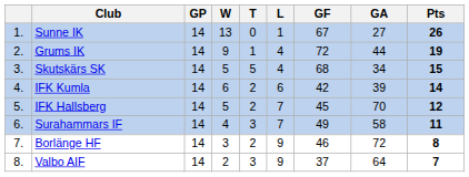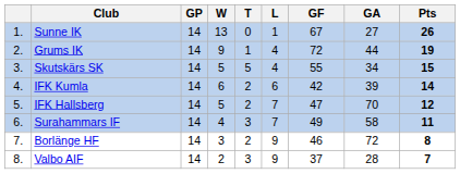 <table class="wikitable">
 <tr>
 <th width="30"></th>
 <th width="200">Club</th>
 <th width="30">GP</th>
 <th width="30">W</th>
 <th width="30">T</th>
 <th width="30">L</th>
 <th width="70">GF</th>
 <th width="70">GA</th>
 <th width="70">Pts</th>
 </tr>
 <tr bgcolor="#BCD2EE" align="center">
 <td>1.</td>
 <td align="left"><a href='#'>Sunne IK</a></td>
 <td>14</td>
 <td>13</td>
 <td>0</td>
 <td>1</td>
 <td>67</td>
 <td>27</td>
 <td><strong>26</strong></td>
 </tr>
 <tr bgcolor="#BCD2EE" align="center">
 <td>2.</td>
 <td align="left"><a href='#'>Grums IK</a></td>
 <td>14</td>
 <td>9</td>
 <td>1</td>
 <td>4</td>
 <td>72</td>
 <td>44</td>
 <td><strong>19</strong></td>
 </tr>
 <tr bgcolor="#BCD2EE" align="center">
 <td>3.</td>
 <td align="left"><a href='#'>Skutskärs SK</a></td>
 <td>14</td>
 <td>5</td>
 <td>5</td>
 <td>4</td>
-<td>68</td>
+<td>55</td>
 <td>34</td>
 <td><strong>15</strong></td>
 </tr>
 <tr bgcolor="#BCD2EE" align="center">
 <td>4.</td>
 <td align="left"><a href='#'>IFK Kumla</a></td>
 <td>14</td>
 <td>6</td>
 <td>2</td>
 <td>6</td>
 <td>42</td>
 <td>39</td>
 <td><strong>14</strong></td>
 </tr>
 <tr bgcolor="#BCD2EE" align="center">
 <td>5.</td>
 <td align="left"><a href='#'>IFK Hallsberg</a></td>
 <td>14</td>
 <td>5</td>
 <td>2</td>
 <td>7</td>
-<td>45</td>
+<td>47</td>
 <td>70</td>
 <td><strong>12</strong></td>
 </tr>
 <tr bgcolor="#BCD2EE" align="center">
 <td>6.</td>
 <td align="left"><a href='#'>Surahammars IF</a></td>
 <td>14</td>
 <td>4</td>
 <td>3</td>
 <td>7</td>
 <td>49</td>
 <td>58</td>
 <td><strong>11</strong></td>
 </tr>
 <tr bgcolor="#FFFFFF" align="center">
 <td>7.</td>
 <td align="left"><a href='#'>Borlänge HF</a></td>
 <td>14</td>
 <td>3</td>
 <td>2</td>
 <td>9</td>
 <td>46</td>
 <td>72</td>
 <td><strong>8</strong></td>
 </tr>
 <tr bgcolor="#FFFFFF" align="center">
 <td>8.</td>
 <td align="left"><a href='#'>Valbo AIF</a></td>
 <td>14</td>
 <td>2</td>
 <td>3</td>
 <td>9</td>
 <td>37</td>
-<td>64</td>
+<td>28</td>
 <td><strong>7</strong></td>
 </tr>
 </table>
